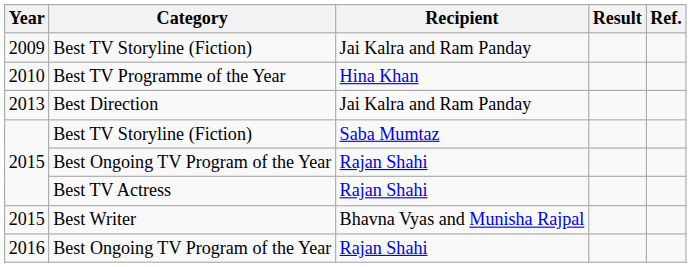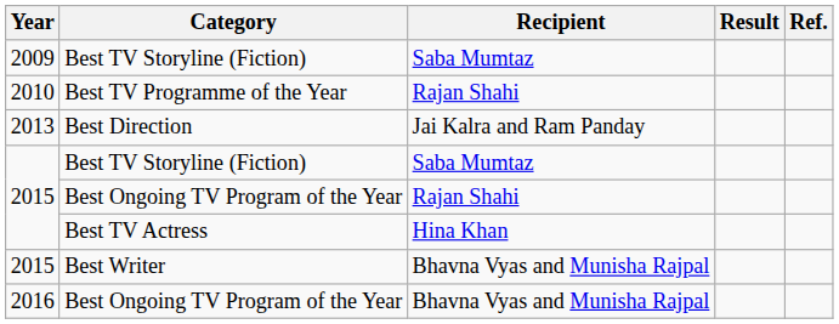 <table class="wikitable sortable">
 <tr>
 <th>Year</th>
 <th>Category</th>
 <th>Recipient</th>
 <th>Result</th>
 <th>Ref.</th>
 </tr>
 <tr>
 <td>2009</td>
 <td>Best TV Storyline (Fiction)</td>
-<td>Jai Kalra and Ram Panday</td>
+<td><a href='#'>Saba Mumtaz</a></td>
 <td></td>
 <td></td>
 </tr>
 <tr>
 <td>2010</td>
 <td>Best TV Programme of the Year</td>
-<td><a href='#'>Hina Khan</a></td>
+<td><a href='#'>Rajan Shahi</a></td>
 <td></td>
 <td></td>
 </tr>
 <tr>
 <td>2013</td>
 <td>Best Direction</td>
 <td>Jai Kalra and Ram Panday</td>
 <td></td>
 <td></td>
 </tr>
 <tr>
 <td rowspan="3">2015</td>
 <td>Best TV Storyline (Fiction)</td>
 <td><a href='#'>Saba Mumtaz</a></td>
 <td></td>
 <td></td>
 </tr>
 <tr>
 <td>Best Ongoing TV Program of the Year</td>
 <td><a href='#'>Rajan Shahi</a></td>
 <td></td>
 <td></td>
 </tr>
 <tr>
 <td>Best TV Actress</td>
-<td><a href='#'>Rajan Shahi</a></td>
+<td><a href='#'>Hina Khan</a></td>
 <td></td>
 <td></td>
 </tr>
 <tr>
 <td>2015</td>
 <td>Best Writer</td>
 <td>Bhavna Vyas and <a href='#'>Munisha Rajpal</a></td>
 <td></td>
 <td></td>
 </tr>
 <tr>
 <td>2016</td>
 <td>Best Ongoing TV Program of the Year</td>
-<td><a href='#'>Rajan Shahi</a></td>
+<td>Bhavna Vyas and <a href='#'>Munisha Rajpal</a></td>
 <td></td>
 <td></td>
 </tr>
 </table>
